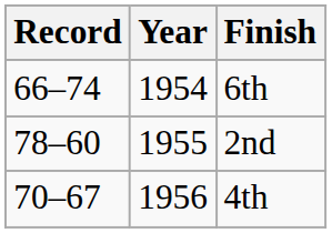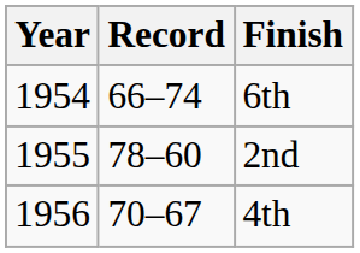 <table class="wikitable">
 <tr>
+<th>Year</th>
 <th>Record</th>
-<th>Year</th>
 <th>Finish</th>
 </tr>
 <tr>
+<td>1954</td>
 <td>66–74</td>
-<td>1954</td>
 <td>6th</td>
 </tr>
 <tr>
+<td>1955</td>
 <td>78–60</td>
-<td>1955</td>
 <td>2nd</td>
 </tr>
 <tr>
+<td>1956</td>
 <td>70–67</td>
-<td>1956</td>
 <td>4th</td>
 </tr>
 </table>
